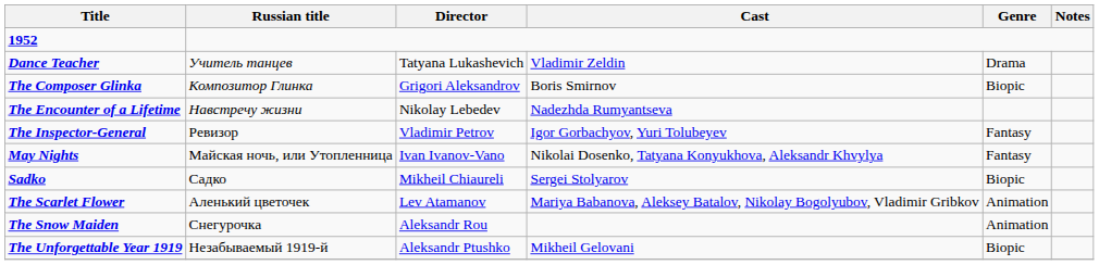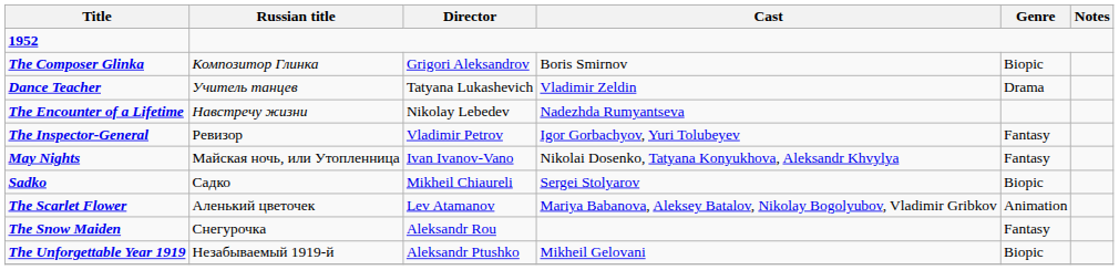 <table class="wikitable">
 <tr>
 <th>Title</th>
 <th>Russian title</th>
 <th>Director</th>
 <th>Cast</th>
 <th>Genre</th>
 <th>Notes</th>
 </tr>
 <tr>
 <td><strong><a href='#'>1952</a></strong></td>
 </tr>
 <tr>
+<td><strong><em><a href='#'>The Composer Glinka</a></em></strong></td>
+<td><em>Композитор Глинка</em></td>
+<td><a href='#'>Grigori Aleksandrov</a></td>
+<td>Boris Smirnov</td>
+<td>Biopic</td>
+<td></td>
+</tr>
+<tr>
 <td><strong><em><a href='#'>Dance Teacher</a></em></strong></td>
 <td><em>Учитель танцев</em></td>
 <td>Tatyana Lukashevich</td>
 <td><a href='#'>Vladimir Zeldin</a></td>
 <td>Drama</td>
-<td></td>
-</tr>
-<tr>
-<td><strong><em><a href='#'>The Composer Glinka</a></em></strong></td>
-<td><em>Композитор Глинка</em></td>
-<td><a href='#'>Grigori Aleksandrov</a></td>
-<td>Boris Smirnov</td>
-<td>Biopic</td>
 <td></td>
 </tr>
 <tr>
 <td><strong><em><a href='#'>The Encounter of a Lifetime</a></em></strong></td>
 <td><em>Навстречу жизни</em></td>
 <td>Nikolay Lebedev</td>
 <td><a href='#'>Nadezhda Rumyantseva</a></td>
 <td></td>
 <td></td>
 </tr>
 <tr>
 <td><strong><em><a href='#'>The Inspector-General</a></em></strong></td>
 <td>Ревизор</td>
 <td><a href='#'>Vladimir Petrov</a></td>
 <td><a href='#'>Igor Gorbachyov</a>, <a href='#'>Yuri Tolubeyev</a></td>
 <td>Fantasy</td>
 <td></td>
 </tr>
 <tr>
 <td><strong><em><a href='#'>May Nights</a></em></strong></td>
 <td>Майская ночь, или Утопленница</td>
 <td><a href='#'>Ivan Ivanov-Vano</a></td>
 <td>Nikolai Dosenko, <a href='#'>Tatyana Konyukhova</a>, <a href='#'>Aleksandr Khvylya</a></td>
 <td>Fantasy</td>
 <td></td>
 </tr>
 <tr>
 <td><strong><em><a href='#'>Sadko</a></em></strong></td>
 <td>Садко</td>
 <td><a href='#'>Mikheil Chiaureli</a></td>
 <td><a href='#'>Sergei Stolyarov</a></td>
 <td>Biopic</td>
 <td></td>
 </tr>
 <tr>
 <td><strong><em><a href='#'>The Scarlet Flower</a></em></strong></td>
 <td>Аленький цветочек</td>
 <td><a href='#'>Lev Atamanov</a></td>
 <td><a href='#'>Mariya Babanova</a>, <a href='#'>Aleksey Batalov</a>, <a href='#'>Nikolay Bogolyubov</a>, Vladimir Gribkov</td>
 <td>Animation</td>
 <td></td>
 </tr>
 <tr>
 <td><strong><em><a href='#'>The Snow Maiden</a></em></strong></td>
 <td>Снегурочка</td>
 <td><a href='#'>Aleksandr Rou</a></td>
 <td></td>
-<td>Animation</td>
+<td>Fantasy</td>
 <td></td>
 </tr>
 <tr>
 <td><strong><em><a href='#'>The Unforgettable Year 1919</a></em></strong></td>
 <td>Незабываемый 1919-й</td>
 <td><a href='#'>Aleksandr Ptushko</a></td>
 <td><a href='#'>Mikheil Gelovani</a></td>
 <td>Biopic</td>
 <td></td>
 </tr>
 <tr>
 </tr>
 </table>
